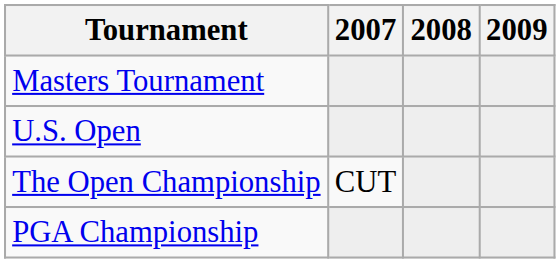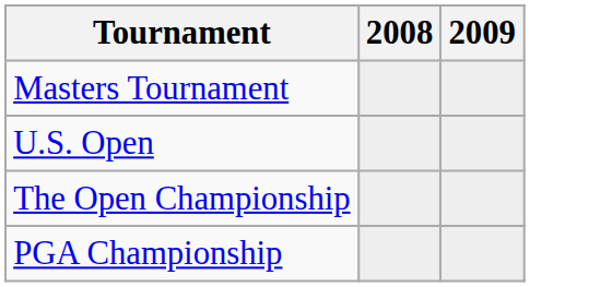 <table class="wikitable" style="font-size:95%;text-align:center;">
 <tr>
 <th>Tournament</th>
-<th>2007</th>
 <th>2008</th>
 <th>2009</th>
 </tr>
 <tr>
 <td align=left><a href='#'>Masters Tournament</a></td>
 <td style="background:#eeeeee;"></td>
 <td style="background:#eeeeee;"></td>
-<td style="background:#eeeeee;"></td>
 </tr>
 <tr>
 <td align=left><a href='#'>U.S. Open</a></td>
 <td style="background:#eeeeee;"></td>
 <td style="background:#eeeeee;"></td>
-<td style="background:#eeeeee;"></td>
 </tr>
 <tr>
 <td align=left><a href='#'>The Open Championship</a></td>
-<td>CUT</td>
 <td style="background:#eeeeee;"></td>
 <td style="background:#eeeeee;"></td>
 </tr>
 <tr>
 <td align=left><a href='#'>PGA Championship</a></td>
 <td style="background:#eeeeee;"></td>
 <td style="background:#eeeeee;"></td>
-<td style="background:#eeeeee;"></td>
 </tr>
 </table>
